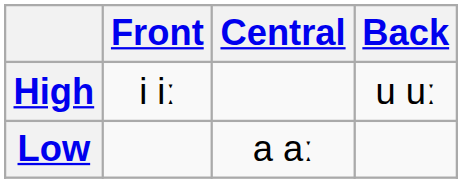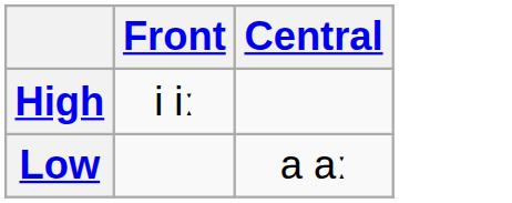 <table class="IPA wikitable" style="text-align: center;">
 <tr>
 <th></th>
 <th><a href='#'>Front</a></th>
 <th><a href='#'>Central</a></th>
-<th><a href='#'>Back</a></th>
 </tr>
 <tr style="text-align: center;">
 <th><a href='#'>High</a></th>
 <td>i iː</td>
 <td></td>
-<td>u uː</td>
 </tr>
 <tr style="text-align: center;">
 <th><a href='#'>Low</a></th>
 <td></td>
 <td>a aː</td>
-<td></td>
 </tr>
 </table>
